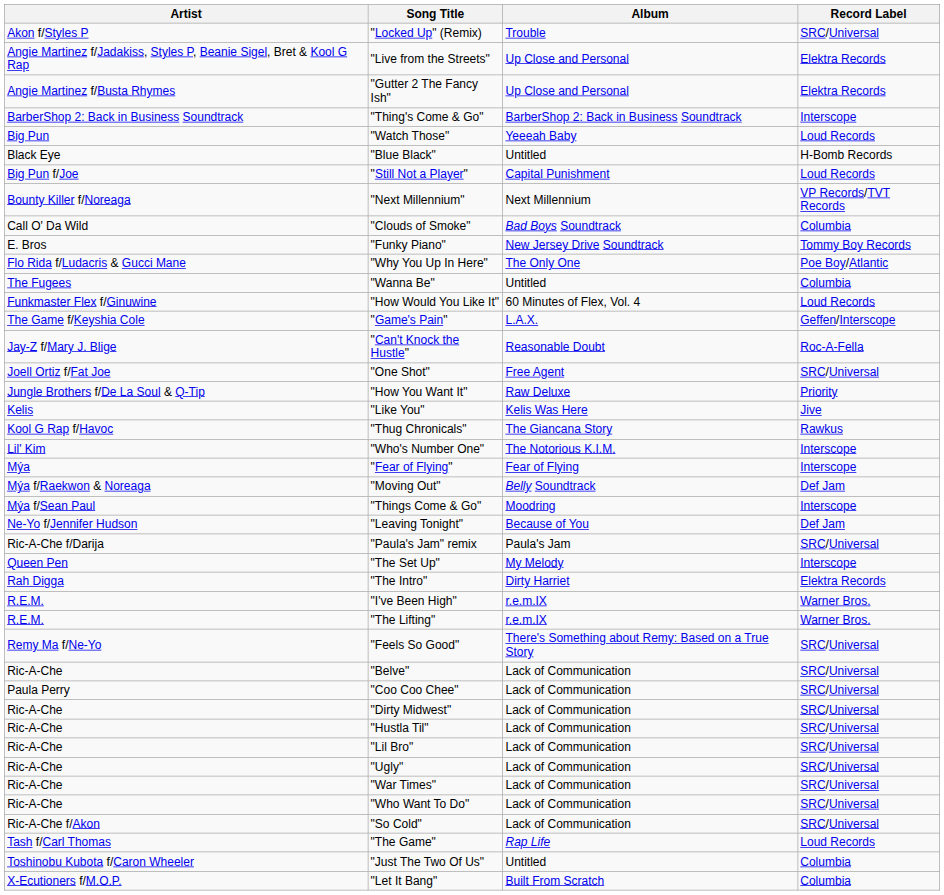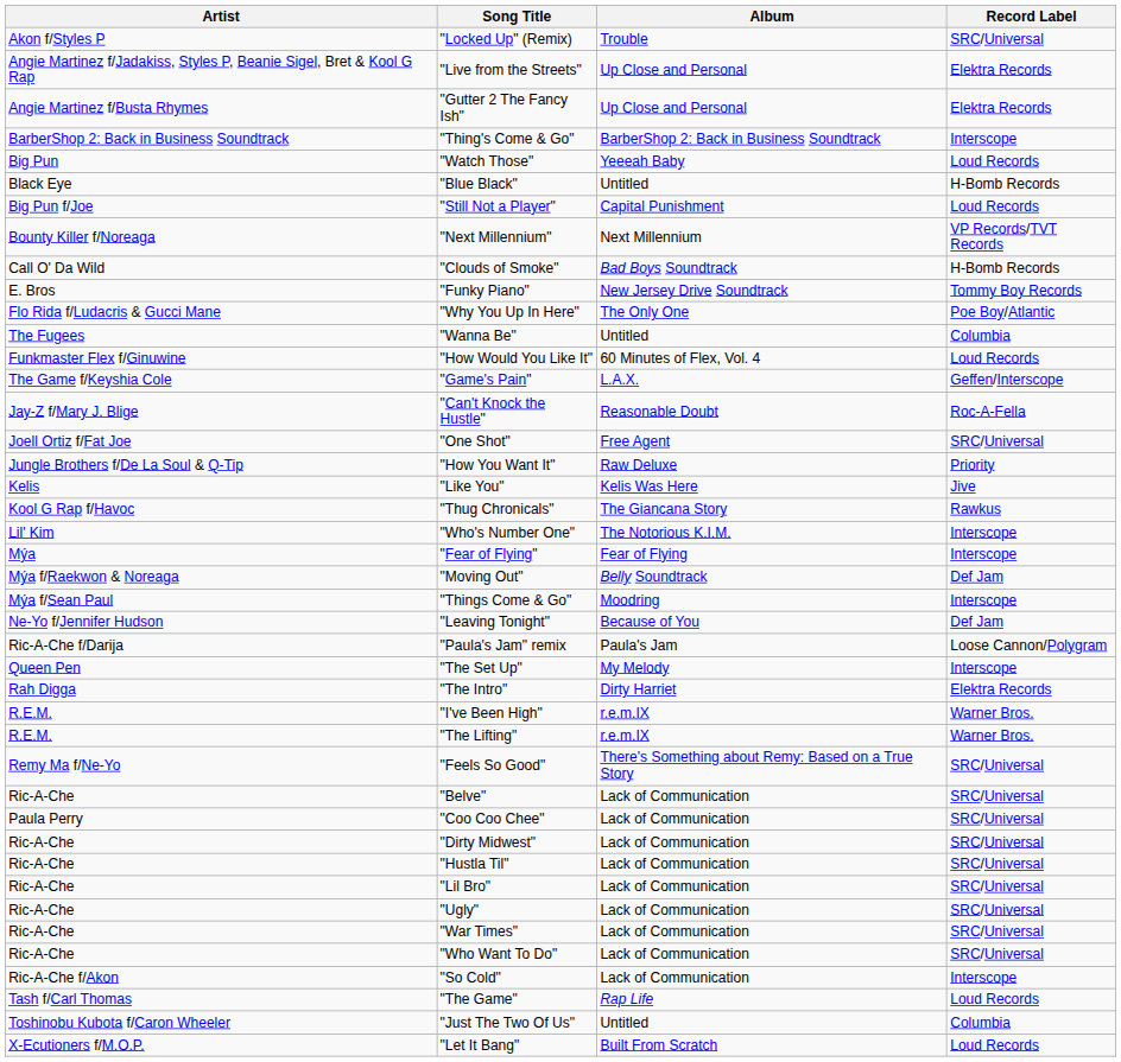 <table class="wikitable">
 <tr>
 <th>Artist</th>
 <th>Song Title</th>
 <th>Album</th>
 <th>Record Label</th>
 </tr>
 <tr>
 <td><a href='#'>Akon</a> f/<a href='#'>Styles P</a></td>
 <td>"<a href='#'>Locked Up</a>" (Remix)</td>
 <td><a href='#'>Trouble</a></td>
 <td><a href='#'>SRC</a>/<a href='#'>Universal</a></td>
 </tr>
 <tr>
 <td><a href='#'>Angie Martinez</a> f/<a href='#'>Jadakiss</a>, <a href='#'>Styles P</a>, <a href='#'>Beanie Sigel</a>, Bret & <a href='#'>Kool G Rap</a></td>
 <td>"Live from the Streets"</td>
 <td><a href='#'>Up Close and Personal</a></td>
 <td><a href='#'>Elektra Records</a></td>
 </tr>
 <tr>
 <td><a href='#'>Angie Martinez</a> f/<a href='#'>Busta Rhymes</a></td>
 <td>"Gutter 2 The Fancy Ish"</td>
 <td><a href='#'>Up Close and Personal</a></td>
 <td><a href='#'>Elektra Records</a></td>
 </tr>
 <tr>
 <td><a href='#'>BarberShop 2: Back in Business</a> <a href='#'>Soundtrack</a></td>
 <td>"Thing's Come & Go"</td>
 <td><a href='#'>BarberShop 2: Back in Business</a> <a href='#'>Soundtrack</a></td>
 <td><a href='#'>Interscope</a></td>
 </tr>
 <tr>
 <td><a href='#'>Big Pun</a></td>
 <td>"Watch Those"</td>
 <td><a href='#'>Yeeeah Baby</a></td>
 <td><a href='#'>Loud Records</a></td>
 </tr>
 <tr>
 <td>Black Eye</td>
 <td>"Blue Black"</td>
 <td>Untitled</td>
 <td>H-Bomb Records</td>
 </tr>
 <tr>
 <td><a href='#'>Big Pun</a> f/<a href='#'>Joe</a></td>
 <td>"<a href='#'>Still Not a Player</a>"</td>
 <td><a href='#'>Capital Punishment</a></td>
 <td><a href='#'>Loud Records</a></td>
 </tr>
 <tr>
 <td><a href='#'>Bounty Killer</a> f/<a href='#'>Noreaga</a></td>
 <td>"Next Millennium"</td>
 <td>Next Millennium</td>
 <td><a href='#'>VP Records</a>/<a href='#'>TVT Records</a></td>
 </tr>
 <tr>
 <td>Call O' Da Wild</td>
 <td>"Clouds of Smoke"</td>
 <td><em><a href='#'>Bad Boys</a></em> <a href='#'>Soundtrack</a></td>
-<td><a href='#'>Columbia</a></td>
+<td>H-Bomb Records</td>
 </tr>
 <tr>
 <td>E. Bros</td>
 <td>"Funky Piano"</td>
 <td><a href='#'>New Jersey Drive</a> <a href='#'>Soundtrack</a></td>
 <td><a href='#'>Tommy Boy Records</a></td>
 </tr>
 <tr>
 <td><a href='#'>Flo Rida</a> f/<a href='#'>Ludacris</a> & <a href='#'>Gucci Mane</a></td>
 <td>"Why You Up In Here"</td>
 <td><a href='#'>The Only One</a></td>
 <td><a href='#'>Poe Boy</a>/<a href='#'>Atlantic</a></td>
 </tr>
 <tr>
 <td><a href='#'>The Fugees</a></td>
 <td>"Wanna Be"</td>
 <td>Untitled</td>
 <td><a href='#'>Columbia</a></td>
 </tr>
 <tr>
 <td><a href='#'>Funkmaster Flex</a> f/<a href='#'>Ginuwine</a></td>
 <td>"How Would You Like It"</td>
 <td>60 Minutes of Flex, Vol. 4</td>
 <td><a href='#'>Loud Records</a></td>
 </tr>
 <tr>
 <td><a href='#'>The Game</a> f/<a href='#'>Keyshia Cole</a></td>
 <td>"<a href='#'>Game's Pain</a>"</td>
 <td><a href='#'>L.A.X.</a></td>
 <td><a href='#'>Geffen</a>/<a href='#'>Interscope</a></td>
 </tr>
 <tr>
 <td><a href='#'>Jay-Z</a> f/<a href='#'>Mary J. Blige</a></td>
 <td>"<a href='#'>Can't Knock the Hustle</a>"</td>
 <td><a href='#'>Reasonable Doubt</a></td>
 <td><a href='#'>Roc-A-Fella</a></td>
 </tr>
 <tr>
 <td><a href='#'>Joell Ortiz</a> f/<a href='#'>Fat Joe</a></td>
 <td>"One Shot"</td>
 <td><a href='#'>Free Agent</a></td>
 <td><a href='#'>SRC</a>/<a href='#'>Universal</a></td>
 </tr>
 <tr>
 <td><a href='#'>Jungle Brothers</a> f/<a href='#'>De La Soul</a> & <a href='#'>Q-Tip</a></td>
 <td>"How You Want It"</td>
 <td><a href='#'>Raw Deluxe</a></td>
 <td><a href='#'>Priority</a></td>
 </tr>
 <tr>
 <td><a href='#'>Kelis</a></td>
 <td>"Like You"</td>
 <td><a href='#'>Kelis Was Here</a></td>
 <td><a href='#'>Jive</a></td>
 </tr>
 <tr>
 <td><a href='#'>Kool G Rap</a> f/<a href='#'>Havoc</a></td>
 <td>"Thug Chronicals"</td>
 <td><a href='#'>The Giancana Story</a></td>
 <td><a href='#'>Rawkus</a></td>
 </tr>
 <tr>
 <td><a href='#'>Lil' Kim</a></td>
 <td>"Who's Number One"</td>
 <td><a href='#'>The Notorious K.I.M.</a></td>
 <td><a href='#'>Interscope</a></td>
 </tr>
 <tr>
 <td><a href='#'>Mýa</a></td>
 <td>"<a href='#'>Fear of Flying</a>"</td>
 <td><a href='#'>Fear of Flying</a></td>
 <td><a href='#'>Interscope</a></td>
 </tr>
 <tr>
 <td><a href='#'>Mýa</a> f/<a href='#'>Raekwon</a> & <a href='#'>Noreaga</a></td>
 <td>"Moving Out"</td>
 <td><em><a href='#'>Belly</a></em> <a href='#'>Soundtrack</a></td>
 <td><a href='#'>Def Jam</a></td>
 </tr>
 <tr>
 <td><a href='#'>Mýa</a> f/<a href='#'>Sean Paul</a></td>
 <td>"Things Come & Go"</td>
 <td><a href='#'>Moodring</a></td>
 <td><a href='#'>Interscope</a></td>
 </tr>
 <tr>
 <td><a href='#'>Ne-Yo</a> f/<a href='#'>Jennifer Hudson</a></td>
 <td>"Leaving Tonight"</td>
 <td><a href='#'>Because of You</a></td>
 <td><a href='#'>Def Jam</a></td>
 </tr>
 <tr>
 <td>Ric-A-Che f/Darija</td>
 <td>"Paula's Jam" remix</td>
 <td>Paula's Jam</td>
-<td><a href='#'>SRC</a>/<a href='#'>Universal</a></td>
+<td>Loose Cannon/<a href='#'>Polygram</a></td>
 </tr>
 <tr>
 <td><a href='#'>Queen Pen</a></td>
 <td>"The Set Up"</td>
 <td><a href='#'>My Melody</a></td>
 <td><a href='#'>Interscope</a></td>
 </tr>
 <tr>
 <td><a href='#'>Rah Digga</a></td>
 <td>"The Intro"</td>
 <td><a href='#'>Dirty Harriet</a></td>
 <td><a href='#'>Elektra Records</a></td>
 </tr>
 <tr>
 <td><a href='#'>R.E.M.</a></td>
 <td>"I've Been High"</td>
 <td><a href='#'>r.e.m.IX</a></td>
 <td><a href='#'>Warner Bros.</a></td>
 </tr>
 <tr>
 <td><a href='#'>R.E.M.</a></td>
 <td>"The Lifting"</td>
 <td><a href='#'>r.e.m.IX</a></td>
 <td><a href='#'>Warner Bros.</a></td>
 </tr>
 <tr>
 <td><a href='#'>Remy Ma</a> f/<a href='#'>Ne-Yo</a></td>
 <td>"Feels So Good"</td>
 <td><a href='#'>There's Something about Remy: Based on a True Story</a></td>
 <td><a href='#'>SRC</a>/<a href='#'>Universal</a></td>
 </tr>
 <tr>
 <td>Ric-A-Che</td>
 <td>"Belve"</td>
 <td>Lack of Communication</td>
 <td><a href='#'>SRC</a>/<a href='#'>Universal</a></td>
 </tr>
 <tr>
 <td>Paula Perry</td>
 <td>"Coo Coo Chee"</td>
 <td>Lack of Communication</td>
 <td><a href='#'>SRC</a>/<a href='#'>Universal</a></td>
 </tr>
 <tr>
 <td>Ric-A-Che</td>
 <td>"Dirty Midwest"</td>
 <td>Lack of Communication</td>
 <td><a href='#'>SRC</a>/<a href='#'>Universal</a></td>
 </tr>
 <tr>
 <td>Ric-A-Che</td>
 <td>"Hustla Til"</td>
 <td>Lack of Communication</td>
 <td><a href='#'>SRC</a>/<a href='#'>Universal</a></td>
 </tr>
 <tr>
 <td>Ric-A-Che</td>
 <td>"Lil Bro"</td>
 <td>Lack of Communication</td>
 <td><a href='#'>SRC</a>/<a href='#'>Universal</a></td>
 </tr>
 <tr>
 <td>Ric-A-Che</td>
 <td>"Ugly"</td>
 <td>Lack of Communication</td>
 <td><a href='#'>SRC</a>/<a href='#'>Universal</a></td>
 </tr>
 <tr>
 <td>Ric-A-Che</td>
 <td>"War Times"</td>
 <td>Lack of Communication</td>
 <td><a href='#'>SRC</a>/<a href='#'>Universal</a></td>
 </tr>
 <tr>
 <td>Ric-A-Che</td>
 <td>"Who Want To Do"</td>
 <td>Lack of Communication</td>
 <td><a href='#'>SRC</a>/<a href='#'>Universal</a></td>
 </tr>
 <tr>
 <td>Ric-A-Che f/<a href='#'>Akon</a></td>
 <td>"So Cold"</td>
 <td>Lack of Communication</td>
-<td><a href='#'>SRC</a>/<a href='#'>Universal</a></td>
+<td><a href='#'>Interscope</a></td>
 </tr>
 <tr>
 <td><a href='#'>Tash</a> f/<a href='#'>Carl Thomas</a></td>
 <td>"The Game"</td>
 <td><em><a href='#'>Rap Life</a></em></td>
 <td><a href='#'>Loud Records</a></td>
 </tr>
 <tr>
 <td><a href='#'>Toshinobu Kubota</a> f/<a href='#'>Caron Wheeler</a></td>
 <td>"Just The Two Of Us"</td>
 <td>Untitled</td>
 <td><a href='#'>Columbia</a></td>
 </tr>
 <tr>
 <td><a href='#'>X-Ecutioners</a> f/<a href='#'>M.O.P.</a></td>
 <td>"Let It Bang"</td>
 <td><a href='#'>Built From Scratch</a></td>
-<td><a href='#'>Columbia</a></td>
+<td><a href='#'>Loud Records</a></td>
 </tr>
 </table>
